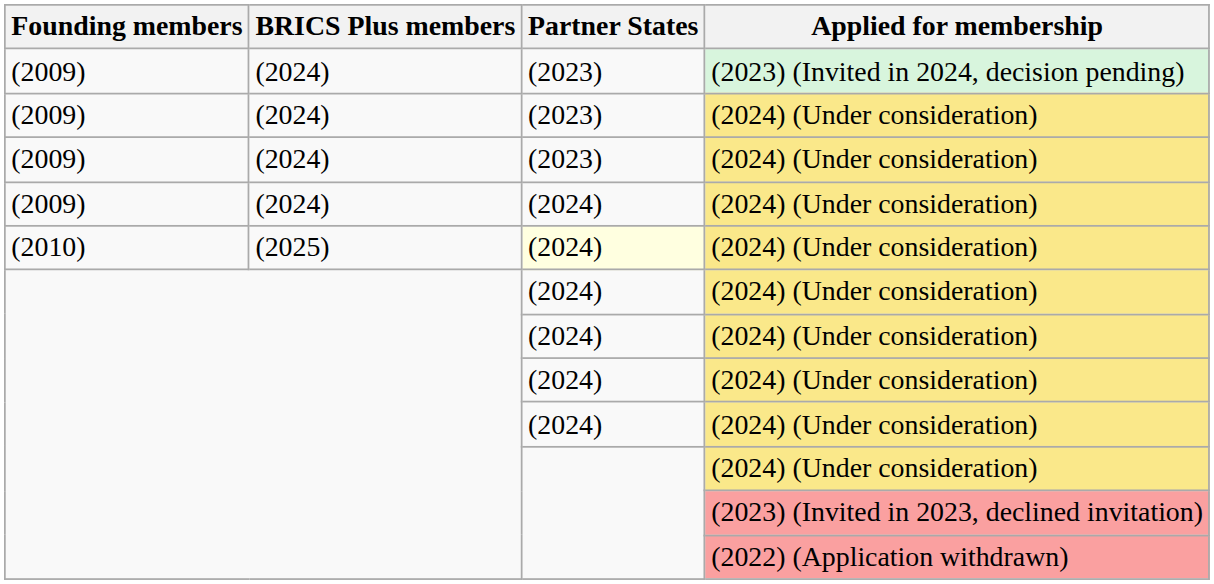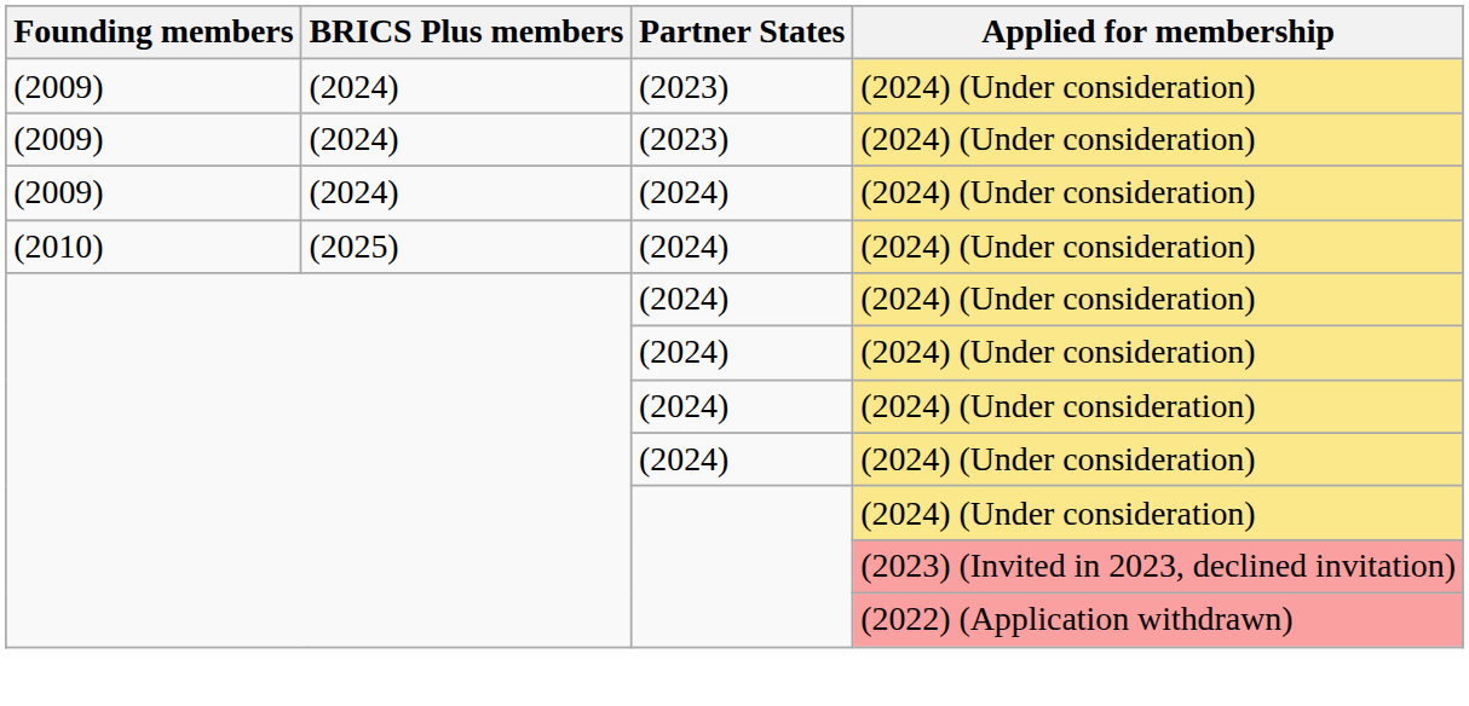 <table class="wikitable">
 <tr>
 <th>Founding members</th>
 <th>BRICS Plus members</th>
 <th>Partner States</th>
 <th>Applied for membership</th>
-</tr>
-<tr>
-<td> (2009)</td>
-<td> (2024)</td>
-<td> (2023)</td>
-<td style="background:#D8F5DD"> (2023) (Invited in 2024, decision pending)</td>
 </tr>
 <tr>
 <td> (2009)</td>
 <td> (2024)</td>
 <td> (2023)</td>
 <td style="background:#FAE88A"> (2024) (Under consideration)</td>
 </tr>
 <tr>
 <td> (2009)</td>
 <td> (2024)</td>
 <td> (2023)</td>
 <td style="background:#FAE88A"> (2024) (Under consideration)</td>
 </tr>
 <tr>
 <td> (2009)</td>
 <td> (2024)</td>
 <td> (2024)</td>
 <td style="background:#FAE88A"> (2024) (Under consideration)</td>
 </tr>
 <tr>
 <td> (2010)</td>
 <td> (2025)</td>
-<td style="background: lightyellow;"> (2024)</td>
+<td> (2024)</td>
 <td style="background:#FAE88A"> (2024) (Under consideration)</td>
 </tr>
 <tr>
 <td colspan=2; rowspan=7></td>
 <td> (2024)</td>
 <td style="background:#FAE88A"> (2024) (Under consideration)</td>
 </tr>
 <tr>
 <td> (2024)</td>
 <td style="background:#FAE88A"> (2024) (Under consideration)</td>
 </tr>
 <tr>
 <td> (2024)</td>
 <td style="background:#FAE88A"> (2024) (Under consideration)</td>
 </tr>
 <tr>
 <td> (2024)</td>
 <td style="background:#FAE88A"> (2024) (Under consideration)</td>
 </tr>
 <tr>
 <td rowspan=5;></td>
 <td style="background:#FAE88A"> (2024) (Under consideration)</td>
 </tr>
 <tr>
 <td style="background:#FAA0A0"> (2023) (Invited in 2023, declined invitation)</td>
 </tr>
 <tr>
 <td style="background:#FAA0A0"> (2022) (Application withdrawn)</td>
 </tr>
 </table>
